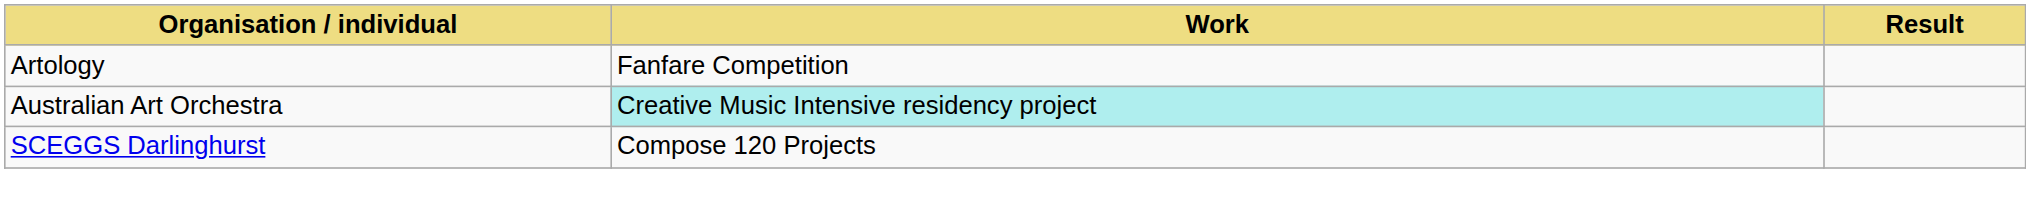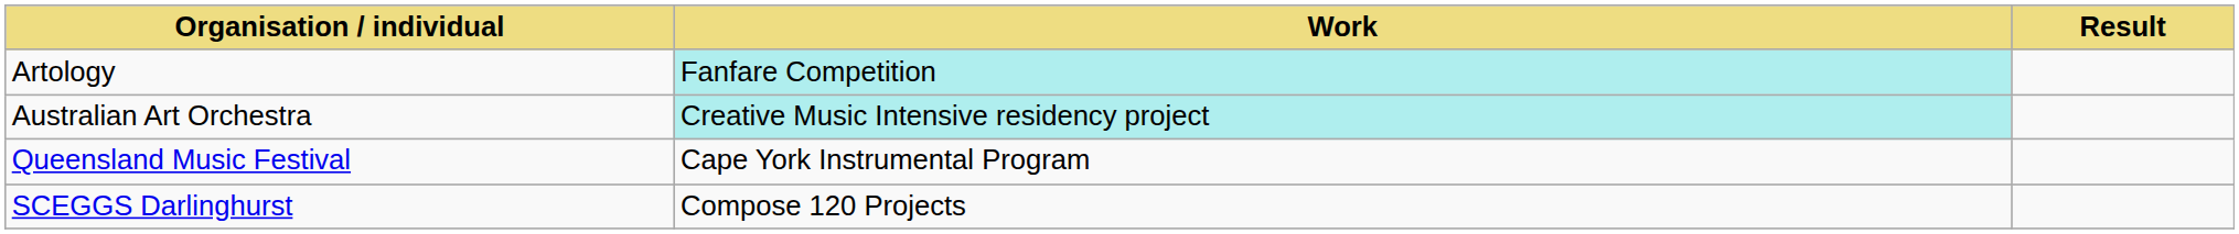 <table class="wikitable" width=100%>
 <tr>
 <th style="width:30%;background:#EEDD82;">Organisation / individual</th>
 <th style="width:60%;background:#EEDD82;">Work</th>
 <th style="width:10%;background:#EEDD82;">Result<br></th>
 </tr>
 <tr>
 <td>Artology</td>
-<td>Fanfare Competition</td>
+<td style="background: paleturquoise;">Fanfare Competition</td>
 <td></td>
 </tr>
 <tr>
 <td>Australian Art Orchestra</td>
 <td style="background: paleturquoise;">Creative Music Intensive residency project</td>
 <td></td>
 </tr>
 <tr>
+<td><a href='#'>Queensland Music Festival</a></td>
+<td>Cape York Instrumental Program</td>
+<td></td>
+</tr>
+<tr>
 <td><a href='#'>SCEGGS Darlinghurst</a></td>
 <td>Compose 120 Projects</td>
 <td></td>
 </tr>
 </table>
